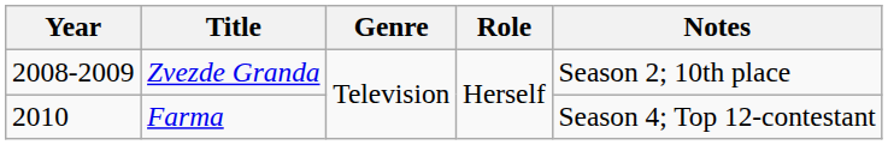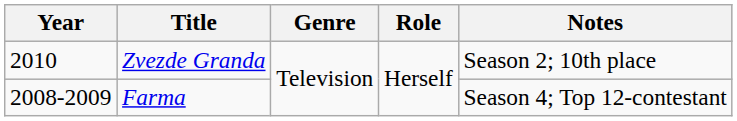 <table class="wikitable">
 <tr>
 <th>Year</th>
 <th>Title</th>
 <th>Genre</th>
 <th>Role</th>
 <th>Notes</th>
 </tr>
 <tr>
-<td>2008-2009</td>
+<td>2010</td>
 <td><em><a href='#'>Zvezde Granda</a></em></td>
 <td rowspan="2">Television</td>
 <td rowspan="2">Herself</td>
 <td>Season 2; 10th place</td>
 </tr>
 <tr>
-<td>2010</td>
+<td>2008-2009</td>
 <td><em><a href='#'>Farma</a></em></td>
 <td>Season 4; Top 12-contestant</td>
 </tr>
 </table>
